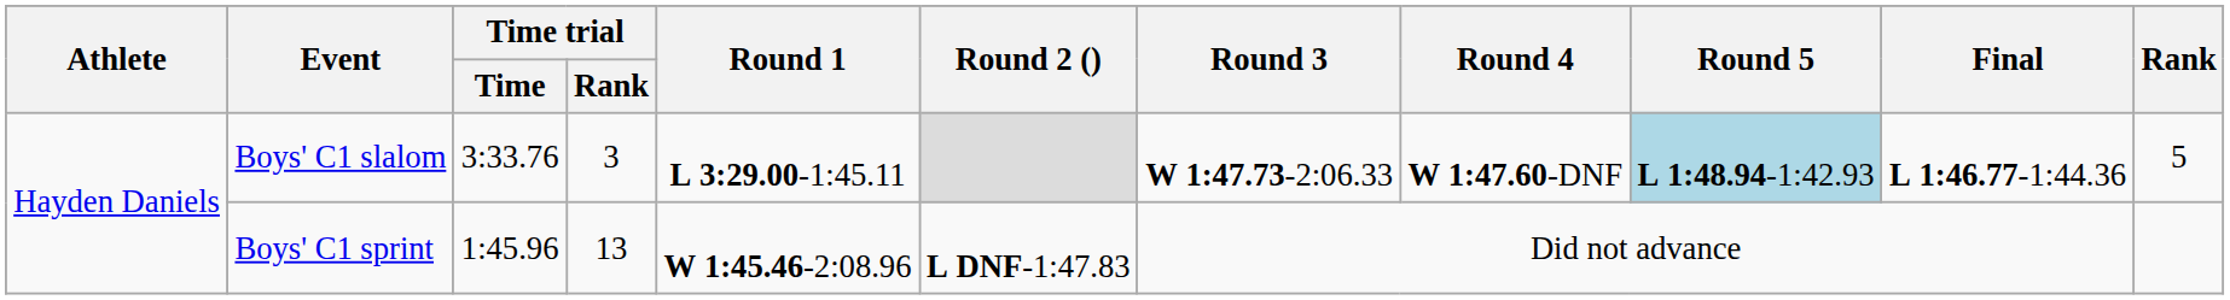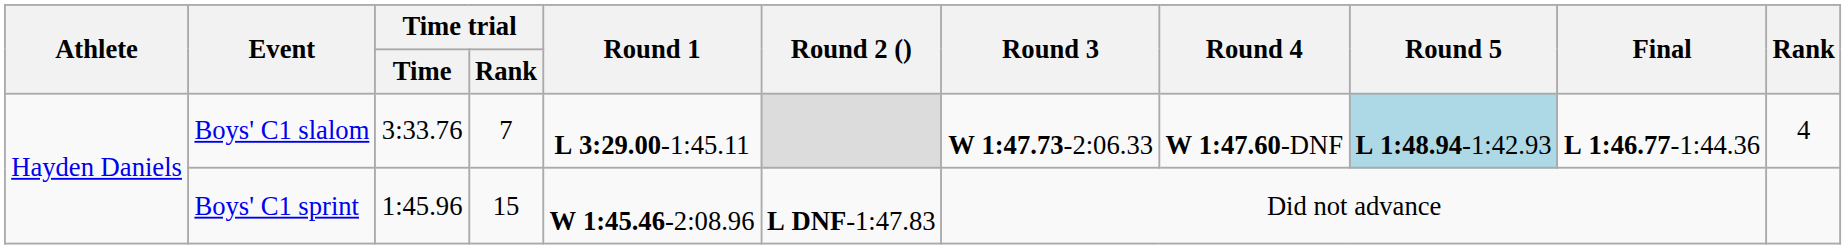 <table class="wikitable" border="1" style="font-size:90%">
 <tr>
 <th rowspan=2>Athlete</th>
 <th rowspan=2>Event</th>
 <th colspan=2>Time trial</th>
 <th rowspan=2>Round 1</th>
 <th rowspan=2>Round 2 ()</th>
 <th rowspan=2>Round 3</th>
 <th rowspan=2>Round 4</th>
 <th rowspan=2>Round 5</th>
 <th rowspan=2>Final</th>
 <th rowspan=2>Rank</th>
 </tr>
 <tr>
 <th>Time</th>
 <th>Rank</th>
 </tr>
 <tr>
 <td rowspan=2><a href='#'>Hayden Daniels</a></td>
 <td><a href='#'>Boys' C1 slalom</a></td>
 <td align=center>3:33.76</td>
-<td align=center>3</td>
+<td align=center>7</td>
 <td align=center><br><strong>L</strong> <strong>3:29.00</strong>-1:45.11</td>
 <td bgcolor=#DCDCDC></td>
 <td align=center><br><strong>W</strong> <strong>1:47.73</strong>-2:06.33</td>
 <td align=center><br><strong>W</strong> <strong>1:47.60</strong>-DNF</td>
 <td align=center style="background: lightblue;"><br><strong>L</strong> <strong>1:48.94</strong>-1:42.93</td>
 <td align=center><br><strong>L</strong> <strong>1:46.77</strong>-1:44.36</td>
-<td align=center>5</td>
+<td align=center>4</td>
 </tr>
 <tr>
 <td><a href='#'>Boys' C1 sprint</a></td>
 <td align=center>1:45.96</td>
-<td align=center>13</td>
+<td align=center>15</td>
 <td align=center><br><strong>W</strong> <strong>1:45.46</strong>-2:08.96</td>
 <td align=center><br><strong>L</strong> <strong>DNF</strong>-1:47.83</td>
 <td align=center colspan=4>Did not advance</td>
 </tr>
 </table>
